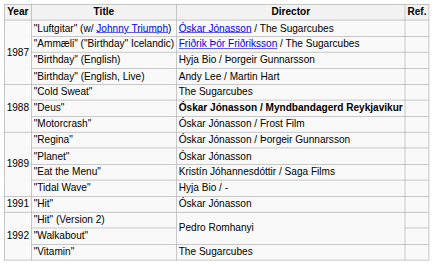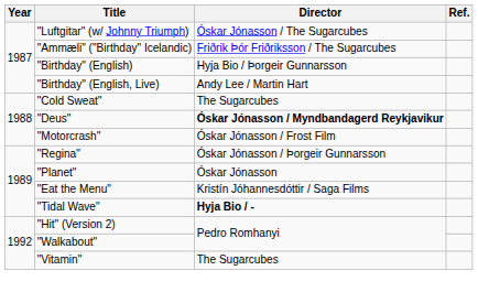 <table class="wikitable">
 <tr>
 <th>Year</th>
 <th>Title</th>
 <th>Director</th>
 <th>Ref.</th>
 </tr>
 <tr>
 <td rowspan="4">1987</td>
 <td>"Luftgitar" (w/ <a href='#'>Johnny Triumph</a>)</td>
 <td><a href='#'>Óskar Jónasson</a> / The Sugarcubes</td>
 <td></td>
 </tr>
 <tr>
 <td>"Ammæli" ("Birthday" Icelandic)</td>
 <td><a href='#'>Friðrik Þór Friðriksson</a> / The Sugarcubes</td>
 <td></td>
 </tr>
 <tr>
 <td>"Birthday" (English)</td>
 <td>Hyja Bio / Þorgeir Gunnarsson</td>
 <td></td>
 </tr>
 <tr>
 <td>"Birthday" (English, Live)</td>
 <td>Andy Lee / Martin Hart</td>
 <td></td>
 </tr>
 <tr>
 <td rowspan="3">1988</td>
 <td>"Cold Sweat"</td>
 <td>The Sugarcubes</td>
 <td></td>
 </tr>
 <tr>
 <td>"Deus"</td>
 <td><strong>Óskar Jónasson / Myndbandagerd Reykjavikur</strong></td>
 <td></td>
 </tr>
 <tr>
 <td>"Motorcrash"</td>
 <td>Óskar Jónasson / Frost Film</td>
 <td></td>
 </tr>
 <tr>
 <td rowspan="4">1989</td>
 <td>"Regina"</td>
 <td>Óskar Jónasson / Þorgeir Gunnarsson</td>
 <td></td>
 </tr>
 <tr>
 <td>"Planet"</td>
 <td>Óskar Jónasson</td>
 <td></td>
 </tr>
 <tr>
 <td>"Eat the Menu"</td>
 <td>Kristín Jóhannesdóttir / Saga Films</td>
 <td></td>
 </tr>
 <tr>
 <td>"Tidal Wave"</td>
-<td>Hyja Bio / -</td>
-<td></td>
-</tr>
-<tr>
-<td>1991</td>
-<td>"Hit"</td>
-<td>Óskar Jónasson</td>
+<td><strong>Hyja Bio / -</strong></td>
 <td></td>
 </tr>
 <tr>
 <td rowspan="3">1992</td>
 <td>"Hit" (Version 2)</td>
 <td rowspan="2">Pedro Romhanyi</td>
 <td></td>
 </tr>
 <tr>
 <td>"Walkabout"</td>
 <td></td>
 </tr>
 <tr>
 <td>"Vitamin"</td>
 <td>The Sugarcubes</td>
 <td></td>
 </tr>
 </table>
